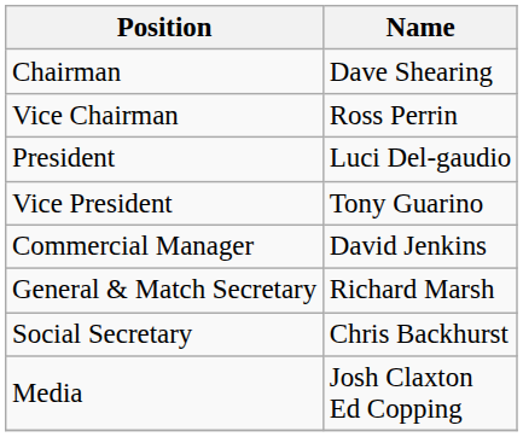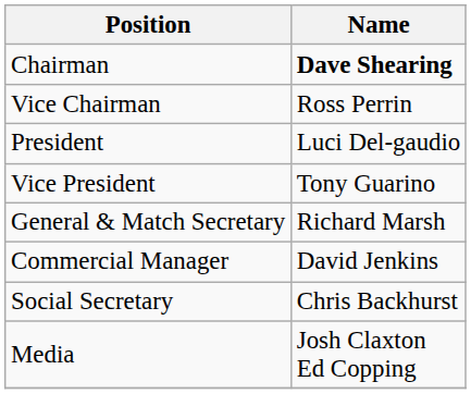 <table class="wikitable">
 <tr>
 <th>Position</th>
 <th>Name</th>
 </tr>
 <tr>
 <td>Chairman</td>
-<td> Dave Shearing</td>
+<td><strong> Dave Shearing</strong></td>
 </tr>
 <tr>
 <td>Vice Chairman</td>
 <td> Ross Perrin</td>
 </tr>
 <tr>
 <td>President</td>
 <td> Luci Del-gaudio</td>
 </tr>
 <tr>
 <td>Vice President</td>
 <td> Tony Guarino</td>
 </tr>
 <tr>
+<td>General & Match Secretary</td>
+<td> Richard Marsh</td>
+</tr>
+<tr>
 <td>Commercial Manager</td>
 <td> David Jenkins</td>
-</tr>
-<tr>
-<td>General & Match Secretary</td>
-<td> Richard Marsh</td>
 </tr>
 <tr>
 <td>Social Secretary</td>
 <td> Chris Backhurst</td>
 </tr>
 <tr>
 <td>Media</td>
 <td> Josh Claxton<br> Ed Copping</td>
 </tr>
 <tr>
 </tr>
 </table>
